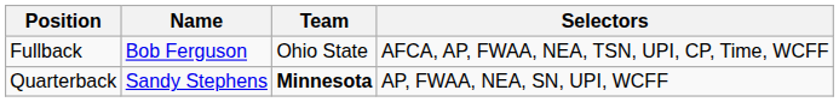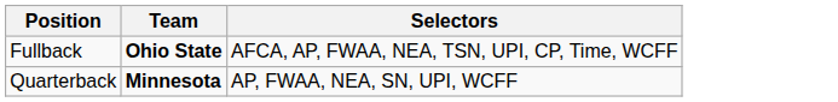 <table class="wikitable" style="font-size: 90%">
 <tr>
 <th>Position</th>
-<th>Name</th>
 <th>Team</th>
 <th>Selectors</th>
 </tr>
 <tr>
 <td>Fullback</td>
-<td><a href='#'>Bob Ferguson</a></td>
-<td>Ohio State</td>
+<td><strong>Ohio State</strong></td>
 <td>AFCA, AP, FWAA, NEA, TSN, UPI, CP, Time, WCFF</td>
 </tr>
 <tr>
 <td>Quarterback</td>
-<td><a href='#'>Sandy Stephens</a></td>
 <td><strong>Minnesota</strong></td>
 <td>AP, FWAA, NEA, SN, UPI, WCFF</td>
 </tr>
 </table>
